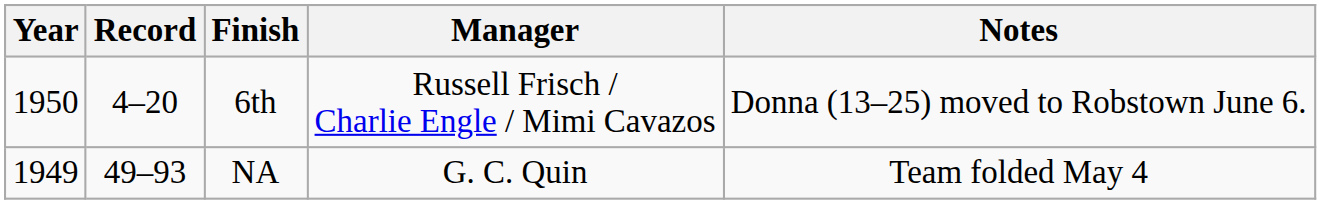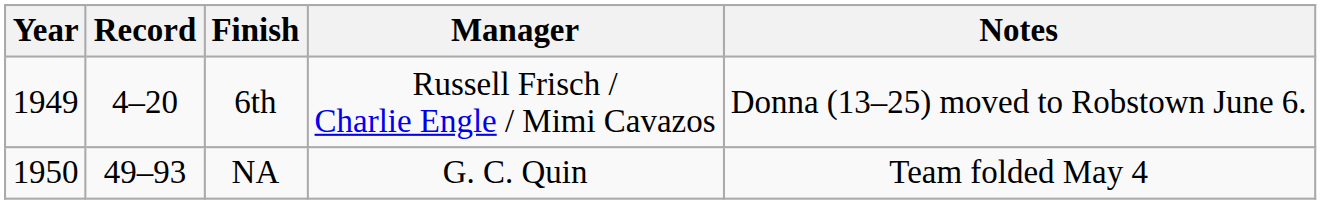 <table class="wikitable">
 <tr>
 <th>Year</th>
 <th>Record</th>
 <th>Finish</th>
 <th>Manager</th>
 <th>Notes</th>
 </tr>
 <tr align=center>
-<td>1950</td>
+<td>1949</td>
 <td>4–20</td>
 <td>6th</td>
 <td>Russell Frisch / <br> <a href='#'>Charlie Engle</a> / Mimi Cavazos</td>
 <td>Donna (13–25) moved to Robstown June 6.</td>
 </tr>
 <tr align=center>
-<td>1949</td>
+<td>1950</td>
 <td>49–93</td>
 <td>NA</td>
 <td>G. C. Quin</td>
 <td>Team folded May 4</td>
 </tr>
 </table>
